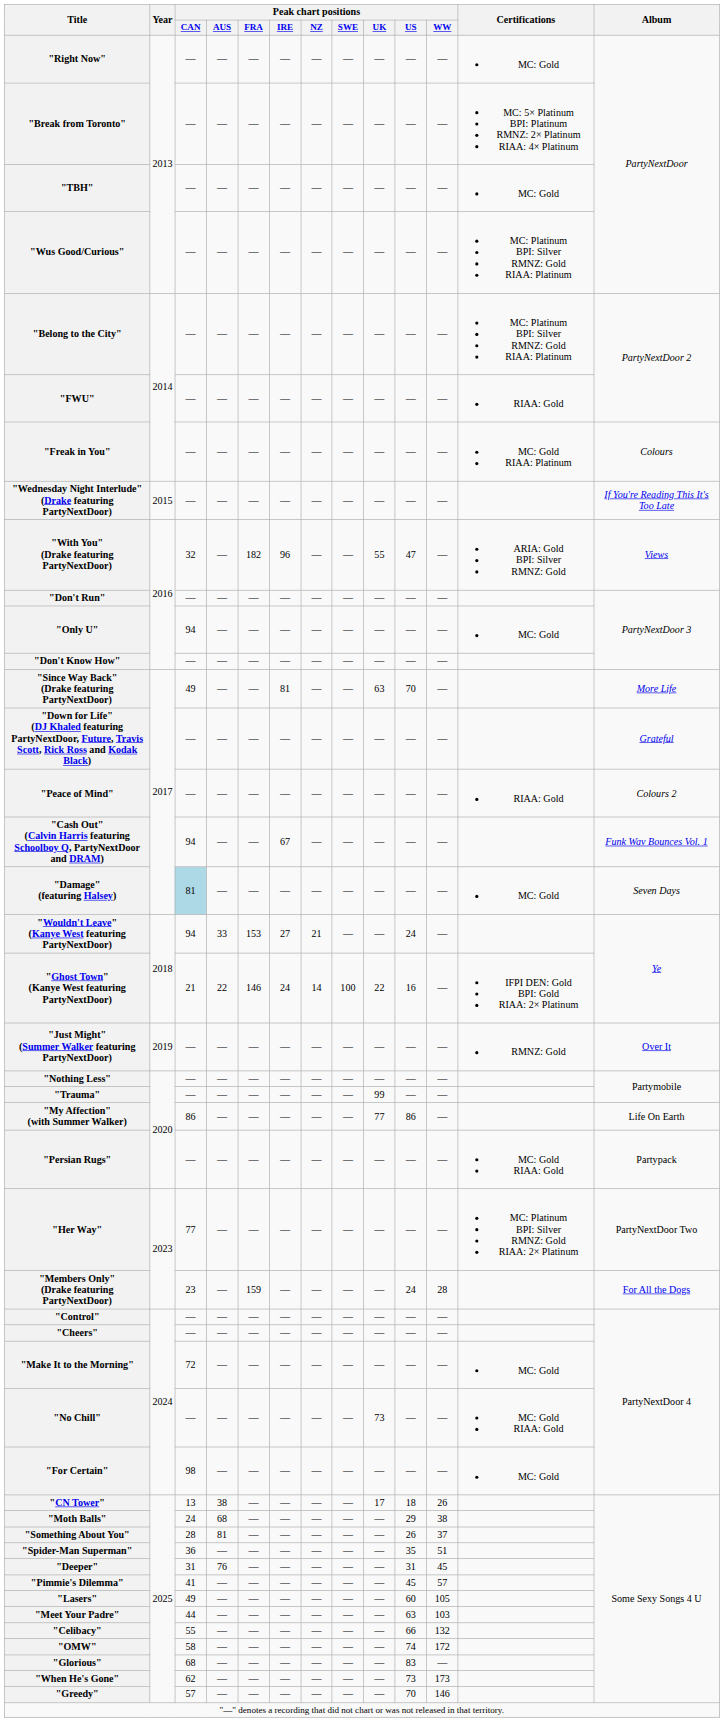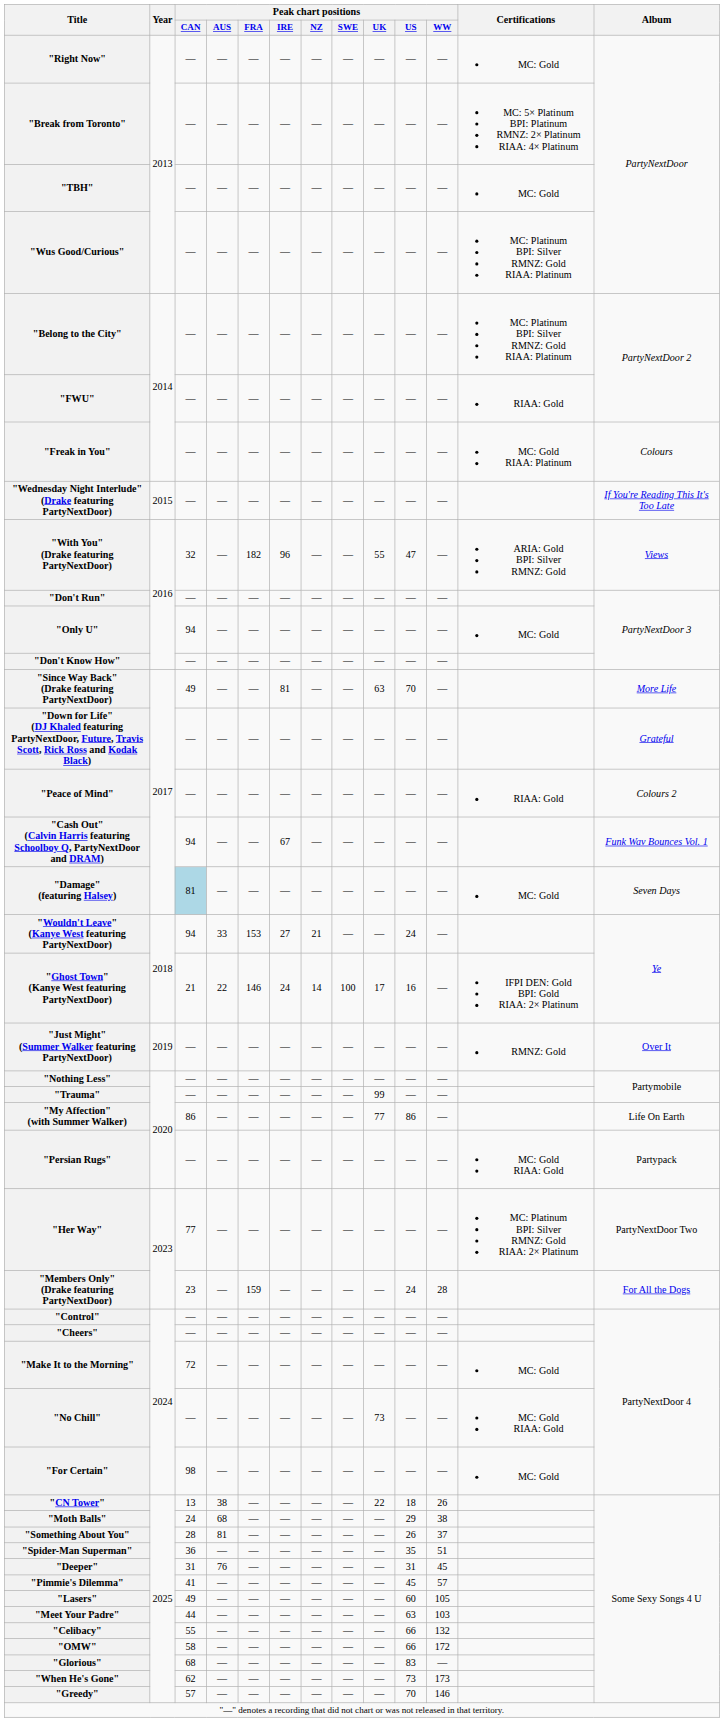 <table class="wikitable plainrowheaders" style="text-align:center;">
 <tr>
 <th scope="col" rowspan="2" style="width:14em;">Title</th>
 <th scope="col" rowspan="2">Year</th>
 <th scope="col" colspan="9">Peak chart positions</th>
 <th scope="col" rowspan="2" style="width:13em;">Certifications</th>
 <th scope="col" rowspan="2" style="width:12em;">Album</th>
 </tr>
 <tr>
 <th scope="col" style="width:3em;font-size:90%;"><a href='#'>CAN</a><br></th>
 <th scope="col" style="width:3em;font-size:90%;"><a href='#'>AUS</a><br></th>
 <th scope="col" style="width:3em;font-size:90%;"><a href='#'>FRA</a><br></th>
 <th scope="col" style="width:3em;font-size:90%;"><a href='#'>IRE</a><br></th>
 <th scope="col" style="width:3em;font-size:90%;"><a href='#'>NZ</a><br></th>
 <th scope="col" style="width:3em;font-size:90%;"><a href='#'>SWE</a><br></th>
 <th scope="col" style="width:3em;font-size:90%;"><a href='#'>UK</a><br></th>
 <th scope="col" style="width:3em;font-size:90%;"><a href='#'>US</a><br></th>
 <th scope="col" style="width:3em;font-size:90%;"><a href='#'>WW</a><br></th>
 </tr>
 <tr>
 <th scope="row">"Right Now"</th>
 <td rowspan=4>2013</td>
 <td>—</td>
 <td>—</td>
 <td>—</td>
 <td>—</td>
 <td>—</td>
 <td>—</td>
 <td>—</td>
 <td>—</td>
 <td>—</td>
 <td><br><ul><li>MC: Gold</li></ul></td>
 <td rowspan=4><em>PartyNextDoor</em></td>
 </tr>
 <tr>
 <th scope="row">"Break from Toronto"</th>
 <td>—</td>
 <td>—</td>
 <td>—</td>
 <td>—</td>
 <td>—</td>
 <td>—</td>
 <td>—</td>
 <td>—</td>
 <td>—</td>
 <td><br><ul><li>MC: 5× Platinum</li><li>BPI: Platinum</li><li>RMNZ: 2× Platinum</li><li>RIAA: 4× Platinum</li></ul></td>
 </tr>
 <tr>
 <th scope="row">"TBH"</th>
 <td>—</td>
 <td>—</td>
 <td>—</td>
 <td>—</td>
 <td>—</td>
 <td>—</td>
 <td>—</td>
 <td>—</td>
 <td>—</td>
 <td><br><ul><li>MC: Gold</li></ul></td>
 </tr>
 <tr>
 <th scope="row">"Wus Good/Curious"</th>
 <td>—</td>
 <td>—</td>
 <td>—</td>
 <td>—</td>
 <td>—</td>
 <td>—</td>
 <td>—</td>
 <td>—</td>
 <td>—</td>
 <td><br><ul><li>MC: Platinum</li><li>BPI: Silver</li><li>RMNZ: Gold</li><li>RIAA: Platinum</li></ul></td>
 </tr>
 <tr>
 <th scope="row">"Belong to the City"</th>
 <td rowspan="3">2014</td>
 <td>—</td>
 <td>—</td>
 <td>—</td>
 <td>—</td>
 <td>—</td>
 <td>—</td>
 <td>—</td>
 <td>—</td>
 <td>—</td>
 <td><br><ul><li>MC: Platinum</li><li>BPI: Silver</li><li>RMNZ: Gold</li><li>RIAA: Platinum</li></ul></td>
 <td rowspan="2"><em>PartyNextDoor 2</em></td>
 </tr>
 <tr>
 <th scope="row">"FWU"</th>
 <td>—</td>
 <td>—</td>
 <td>—</td>
 <td>—</td>
 <td>—</td>
 <td>—</td>
 <td>—</td>
 <td>—</td>
 <td>—</td>
 <td><br><ul><li>RIAA: Gold</li></ul></td>
 </tr>
 <tr>
 <th scope="row">"Freak in You"</th>
 <td>—</td>
 <td>—</td>
 <td>—</td>
 <td>—</td>
 <td>—</td>
 <td>—</td>
 <td>—</td>
 <td>—</td>
 <td>—</td>
 <td><br><ul><li>MC: Gold</li><li>RIAA: Platinum</li></ul></td>
 <td><em>Colours</em></td>
 </tr>
 <tr>
 <th scope="row">"Wednesday Night Interlude"<br><span>(<a href='#'>Drake</a> featuring PartyNextDoor)</span></th>
 <td>2015</td>
 <td>—</td>
 <td>—</td>
 <td>—</td>
 <td>—</td>
 <td>—</td>
 <td>—</td>
 <td>—</td>
 <td>—</td>
 <td>—</td>
 <td></td>
 <td><em><a href='#'>If You're Reading This It's Too Late</a></em></td>
 </tr>
 <tr>
 <th scope="row">"With You"<br><span>(Drake featuring PartyNextDoor)</span></th>
 <td rowspan="4">2016</td>
 <td>32</td>
 <td>—</td>
 <td>182</td>
 <td>96</td>
 <td>—</td>
 <td>—</td>
 <td>55</td>
 <td>47</td>
 <td>—</td>
 <td><br><ul><li>ARIA: Gold</li><li>BPI: Silver</li><li>RMNZ: Gold</li></ul></td>
 <td><em><a href='#'>Views</a></em></td>
 </tr>
 <tr>
 <th scope="row">"Don't Run"</th>
 <td>—</td>
 <td>—</td>
 <td>—</td>
 <td>—</td>
 <td>—</td>
 <td>—</td>
 <td>—</td>
 <td>—</td>
 <td>—</td>
 <td></td>
 <td rowspan="3"><em>PartyNextDoor 3</em></td>
 </tr>
 <tr>
 <th scope="row">"Only U"</th>
 <td>94</td>
 <td>—</td>
 <td>—</td>
 <td>—</td>
 <td>—</td>
 <td>—</td>
 <td>—</td>
 <td>—</td>
 <td>—</td>
 <td><br><ul><li>MC: Gold</li></ul></td>
 </tr>
 <tr>
 <th scope="row">"Don't Know How"</th>
 <td>—</td>
 <td>—</td>
 <td>—</td>
 <td>—</td>
 <td>—</td>
 <td>—</td>
 <td>—</td>
 <td>—</td>
 <td>—</td>
 <td></td>
 </tr>
 <tr>
 <th scope="row">"Since Way Back"<br><span>(Drake featuring PartyNextDoor)</span></th>
 <td rowspan="5">2017</td>
 <td>49</td>
 <td>—</td>
 <td>—</td>
 <td>81</td>
 <td>—</td>
 <td>—</td>
 <td>63</td>
 <td>70</td>
 <td>—</td>
 <td></td>
 <td><em><a href='#'>More Life</a></em></td>
 </tr>
 <tr>
 <th scope="row">"Down for Life"<br><span>(<a href='#'>DJ Khaled</a> featuring PartyNextDoor, <a href='#'>Future</a>, <a href='#'>Travis Scott</a>, <a href='#'>Rick Ross</a> and <a href='#'>Kodak Black</a>)</span></th>
 <td>—</td>
 <td>—</td>
 <td>—</td>
 <td>—</td>
 <td>—</td>
 <td>—</td>
 <td>—</td>
 <td>—</td>
 <td>—</td>
 <td></td>
 <td><em><a href='#'>Grateful</a></em></td>
 </tr>
 <tr>
 <th scope="row">"Peace of Mind"</th>
 <td>—</td>
 <td>—</td>
 <td>—</td>
 <td>—</td>
 <td>—</td>
 <td>—</td>
 <td>—</td>
 <td>—</td>
 <td>—</td>
 <td><br><ul><li>RIAA: Gold</li></ul></td>
 <td><em>Colours 2</em></td>
 </tr>
 <tr>
 <th scope="row">"Cash Out"<br><span>(<a href='#'>Calvin Harris</a> featuring <a href='#'>Schoolboy Q</a>, PartyNextDoor and <a href='#'>DRAM</a>)</span></th>
 <td>94</td>
 <td>—</td>
 <td>—</td>
 <td>67</td>
 <td>—</td>
 <td>—</td>
 <td>—</td>
 <td>—</td>
 <td>—</td>
 <td></td>
 <td><em><a href='#'>Funk Wav Bounces Vol. 1</a></em></td>
 </tr>
 <tr>
 <th scope="row">"Damage"<br><span>(featuring <a href='#'>Halsey</a>)</span></th>
 <td style="background: lightblue;">81</td>
 <td>—</td>
 <td>—</td>
 <td>—</td>
 <td>—</td>
 <td>—</td>
 <td>—</td>
 <td>—</td>
 <td>—</td>
 <td><br><ul><li>MC: Gold</li></ul></td>
 <td><em>Seven Days</em></td>
 </tr>
 <tr>
 <th scope="row">"<a href='#'>Wouldn't Leave</a>"<br><span>(<a href='#'>Kanye West</a> featuring PartyNextDoor)</span></th>
 <td rowspan="2">2018</td>
 <td>94</td>
 <td>33</td>
 <td>153</td>
 <td>27</td>
 <td>21</td>
 <td>—</td>
 <td>—</td>
 <td>24</td>
 <td>—</td>
 <td></td>
 <td rowspan="2"><em><a href='#'>Ye</a></td>
 </tr>
 <tr>
 <th scope="row">"<a href='#'>Ghost Town</a>"<br><span>(Kanye West featuring PartyNextDoor)</span></th>
 <td>21</td>
 <td>22</td>
 <td>146</td>
 <td>24</td>
 <td>14</td>
 <td>100</td>
-<td>22</td>
+<td>17</td>
 <td>16</td>
 <td>—</td>
 <td><br><ul><li>IFPI DEN: Gold</li><li>BPI: Gold</li><li>RIAA: 2× Platinum</li></ul></td>
 </tr>
 <tr>
 <th scope="row">"Just Might"<br><span>(<a href='#'>Summer Walker</a> featuring PartyNextDoor)</span></th>
 <td>2019</td>
 <td>—</td>
 <td>—</td>
 <td>—</td>
 <td>—</td>
 <td>—</td>
 <td>—</td>
 <td>—</td>
 <td>—</td>
 <td>—</td>
 <td><br><ul><li>RMNZ: Gold</li></ul></td>
 <td></em><a href='#'>Over It</a><em></td>
 </tr>
 <tr>
 <th scope="row">"Nothing Less"</th>
 <td rowspan="4">2020</td>
 <td>—</td>
 <td>—</td>
 <td>—</td>
 <td>—</td>
 <td>—</td>
 <td>—</td>
 <td>—</td>
 <td>—</td>
 <td>—</td>
 <td></td>
 <td rowspan="2"></em>Partymobile<em></td>
 </tr>
 <tr>
 <th scope="row">"Trauma"</th>
 <td>—</td>
 <td>—</td>
 <td>—</td>
 <td>—</td>
 <td>—</td>
 <td>—</td>
 <td>99</td>
 <td>—</td>
 <td>—</td>
 <td></td>
 </tr>
 <tr>
 <th scope="row">"My Affection"<br><span>(with Summer Walker)</span></th>
 <td>86</td>
 <td>—</td>
 <td>—</td>
 <td>—</td>
 <td>—</td>
 <td>—</td>
 <td>77</td>
 <td>86</td>
 <td>—</td>
 <td></td>
 <td></em>Life On Earth<em></td>
 </tr>
 <tr>
 <th scope="row">"Persian Rugs"</th>
 <td>—</td>
 <td>—</td>
 <td>—</td>
 <td>—</td>
 <td>—</td>
 <td>—</td>
 <td>—</td>
 <td>—</td>
 <td>—</td>
 <td><br><ul><li>MC: Gold</li><li>RIAA: Gold</li></ul></td>
 <td></em>Partypack<em></td>
 </tr>
 <tr>
 <th scope="row">"Her Way"</th>
 <td rowspan="2">2023</td>
 <td>77</td>
 <td>—</td>
 <td>—</td>
 <td>—</td>
 <td>—</td>
 <td>—</td>
 <td>—</td>
 <td>—</td>
 <td>—</td>
 <td><br><ul><li>MC: Platinum</li><li>BPI: Silver</li><li>RMNZ: Gold</li><li>RIAA: 2× Platinum</li></ul></td>
 <td></em>PartyNextDoor Two<em></td>
 </tr>
 <tr>
 <th scope="row">"Members Only"<br><span>(Drake featuring PartyNextDoor)</span></th>
 <td>23</td>
 <td>—</td>
 <td>159</td>
 <td>—</td>
 <td>—</td>
 <td>—</td>
 <td>—</td>
 <td>24</td>
 <td>28</td>
 <td></td>
 <td></em><a href='#'>For All the Dogs</a><em></td>
 </tr>
 <tr>
 <th scope="row">"Control"</th>
 <td rowspan="5">2024</td>
 <td>—</td>
 <td>—</td>
 <td>—</td>
 <td>—</td>
 <td>—</td>
 <td>—</td>
 <td>—</td>
 <td>—</td>
 <td>—</td>
 <td></td>
 <td rowspan="5"></em>PartyNextDoor 4<em></td>
 </tr>
 <tr>
 <th scope="row">"Cheers"</th>
 <td>—</td>
 <td>—</td>
 <td>—</td>
 <td>—</td>
 <td>—</td>
 <td>—</td>
 <td>—</td>
 <td>—</td>
 <td>—</td>
 <td></td>
 </tr>
 <tr>
 <th scope="row">"Make It to the Morning"</th>
 <td>72</td>
 <td>—</td>
 <td>—</td>
 <td>—</td>
 <td>—</td>
 <td>—</td>
 <td>—</td>
 <td>—</td>
 <td>—</td>
 <td><br><ul><li>MC: Gold</li></ul></td>
 </tr>
 <tr>
 <th scope="row">"No Chill"</th>
 <td>—</td>
 <td>—</td>
 <td>—</td>
 <td>—</td>
 <td>—</td>
 <td>—</td>
 <td>73</td>
 <td>—</td>
 <td>—</td>
 <td><br><ul><li>MC: Gold</li><li>RIAA: Gold</li></ul></td>
 </tr>
 <tr>
 <th scope="row">"For Certain"</th>
 <td>98</td>
 <td>—</td>
 <td>—</td>
 <td>—</td>
 <td>—</td>
 <td>—</td>
 <td>—</td>
 <td>—</td>
 <td>—</td>
 <td><br><ul><li>MC: Gold</li></ul></td>
 </tr>
 <tr>
 <th scope="row">"<a href='#'>CN Tower</a>"<br></th>
 <td rowspan="13">2025</td>
 <td>13</td>
 <td>38<br></td>
 <td>—</td>
 <td>—</td>
 <td>—</td>
 <td>—</td>
-<td>17</td>
+<td>22</td>
 <td>18</td>
 <td>26</td>
 <td></td>
 <td rowspan="13"></em>Some Sexy Songs 4 U<em></td>
 </tr>
 <tr>
 <th scope="row">"Moth Balls"<br></th>
 <td>24</td>
 <td>68</td>
 <td>—</td>
 <td>—</td>
 <td>—</td>
 <td>—</td>
 <td>—</td>
 <td>29</td>
 <td>38</td>
 <td></td>
 </tr>
 <tr>
 <th scope="row">"Something About You"<br></th>
 <td>28</td>
 <td>81</td>
 <td>—</td>
 <td>—</td>
 <td>—</td>
 <td>—</td>
 <td>—</td>
 <td>26</td>
 <td>37</td>
 <td></td>
 </tr>
 <tr>
 <th scope="row">"Spider-Man Superman"<br></th>
 <td>36</td>
 <td>—</td>
 <td>—</td>
 <td>—</td>
 <td>—</td>
 <td>—</td>
 <td>—</td>
 <td>35</td>
 <td>51</td>
 <td></td>
 </tr>
 <tr>
 <th scope="row">"Deeper"</th>
 <td>31</td>
 <td>76</td>
 <td>—</td>
 <td>—</td>
 <td>—</td>
 <td>—</td>
 <td>—</td>
 <td>31</td>
 <td>45</td>
 <td></td>
 </tr>
 <tr>
 <th scope="row">"Pimmie's Dilemma"<br></th>
 <td>41</td>
 <td>—</td>
 <td>—</td>
 <td>—</td>
 <td>—</td>
 <td>—</td>
 <td>—</td>
 <td>45</td>
 <td>57</td>
 <td></td>
 </tr>
 <tr>
 <th scope="row">"Lasers"<br></th>
 <td>49</td>
 <td>—</td>
 <td>—</td>
 <td>—</td>
 <td>—</td>
 <td>—</td>
 <td>—</td>
 <td>60</td>
 <td>105</td>
 <td></td>
 </tr>
 <tr>
 <th scope="row">"Meet Your Padre"<br></th>
 <td>44</td>
 <td>—</td>
 <td>—</td>
 <td>—</td>
 <td>—</td>
 <td>—</td>
 <td>—</td>
 <td>63</td>
 <td>103</td>
 <td></td>
 </tr>
 <tr>
 <th scope="row">"Celibacy"<br></th>
 <td>55</td>
 <td>—</td>
 <td>—</td>
 <td>—</td>
 <td>—</td>
 <td>—</td>
 <td>—</td>
 <td>66</td>
 <td>132</td>
 <td></td>
 </tr>
 <tr>
 <th scope="row">"OMW"<br></th>
 <td>58</td>
 <td>—</td>
 <td>—</td>
 <td>—</td>
 <td>—</td>
 <td>—</td>
 <td>—</td>
-<td>74</td>
+<td>66</td>
 <td>172</td>
 <td></td>
 </tr>
 <tr>
 <th scope="row">"Glorious"<br></th>
 <td>68</td>
 <td>—</td>
 <td>—</td>
 <td>—</td>
 <td>—</td>
 <td>—</td>
 <td>—</td>
 <td>83</td>
 <td>—</td>
 <td></td>
 </tr>
 <tr>
 <th scope="row">"When He's Gone"<br></th>
 <td>62</td>
 <td>—</td>
 <td>—</td>
 <td>—</td>
 <td>—</td>
 <td>—</td>
 <td>—</td>
 <td>73</td>
 <td>173</td>
 <td></td>
 </tr>
 <tr>
 <th scope="row">"Greedy"<br></th>
 <td>57</td>
 <td>—</td>
 <td>—</td>
 <td>—</td>
 <td>—</td>
 <td>—</td>
 <td>—</td>
 <td>70</td>
 <td>146</td>
 <td></td>
 </tr>
 <tr>
 <td colspan="14" style="font-size:90%">"—" denotes a recording that did not chart or was not released in that territory.</td>
 </tr>
 </table>
